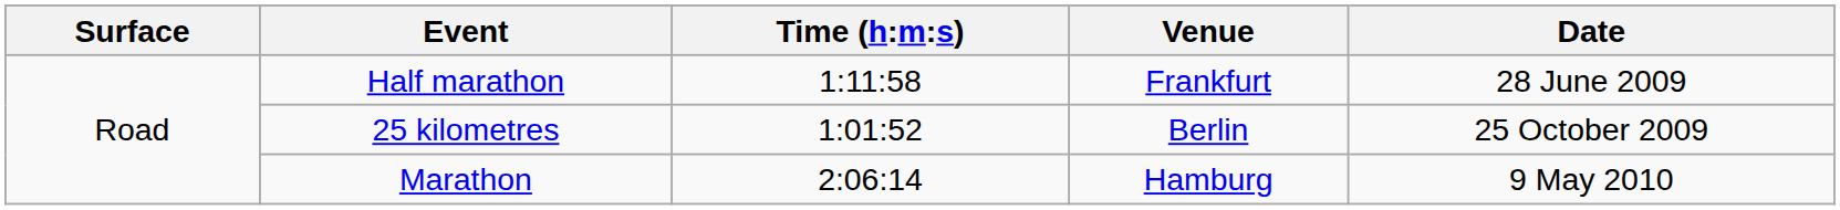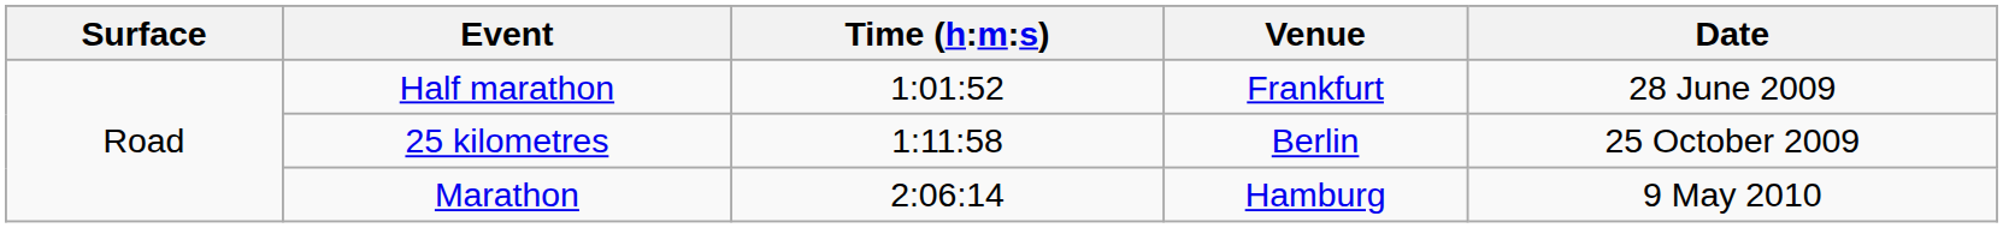 <table class="wikitable" style=" text-align:center; font-size:95%;" width="70%">
 <tr>
 <th>Surface</th>
 <th>Event</th>
 <th>Time (<a href='#'>h</a>:<a href='#'>m</a>:<a href='#'>s</a>)</th>
 <th>Venue</th>
 <th>Date</th>
 </tr>
 <tr>
 <td rowspan=3>Road</td>
 <td><a href='#'>Half marathon</a></td>
-<td>1:11:58</td>
+<td>1:01:52</td>
 <td><a href='#'>Frankfurt</a></td>
 <td>28 June 2009</td>
 </tr>
 <tr>
 <td><a href='#'>25 kilometres</a></td>
-<td>1:01:52</td>
+<td>1:11:58</td>
 <td><a href='#'>Berlin</a></td>
 <td>25 October 2009</td>
 </tr>
 <tr>
 <td><a href='#'>Marathon</a></td>
 <td>2:06:14</td>
 <td><a href='#'>Hamburg</a></td>
 <td>9 May 2010</td>
 </tr>
 </table>
